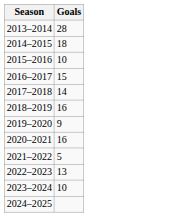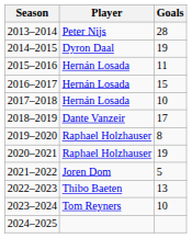 <table class="wikitable">
 <tr>
 <th>Season</th>
+<th>Player</th>
 <th>Goals</th>
 </tr>
 <tr>
 <td>2013–2014</td>
+<td> <a href='#'>Peter Nijs</a></td>
 <td>28</td>
 </tr>
 <tr>
 <td>2014–2015</td>
-<td>18</td>
+<td> <a href='#'>Dyron Daal</a></td>
+<td>19</td>
 </tr>
 <tr>
 <td>2015–2016</td>
-<td>10</td>
+<td> <a href='#'>Hernán Losada</a></td>
+<td>11</td>
 </tr>
 <tr>
 <td>2016–2017</td>
+<td> <a href='#'>Hernán Losada</a></td>
 <td>15</td>
 </tr>
 <tr>
 <td>2017–2018</td>
-<td>14</td>
+<td> <a href='#'>Hernán Losada</a></td>
+<td>10</td>
 </tr>
 <tr>
 <td>2018–2019</td>
-<td>16</td>
+<td> <a href='#'>Dante Vanzeir</a></td>
+<td>17</td>
 </tr>
 <tr>
 <td>2019–2020</td>
-<td>9</td>
+<td> <a href='#'>Raphael Holzhauser</a></td>
+<td>8</td>
 </tr>
 <tr>
 <td>2020–2021</td>
-<td>16</td>
+<td> <a href='#'>Raphael Holzhauser</a></td>
+<td>19</td>
 </tr>
 <tr>
 <td>2021–2022</td>
+<td> <a href='#'>Joren Dom</a></td>
 <td>5</td>
 </tr>
 <tr>
 <td>2022–2023</td>
+<td> <a href='#'>Thibo Baeten</a></td>
 <td>13</td>
 </tr>
 <tr>
 <td>2023–2024</td>
+<td> <a href='#'>Tom Reyners</a></td>
 <td>10</td>
 </tr>
 <tr>
 <td>2024–2025</td>
 <td></td>
+<td></td>
 </tr>
 </table>
